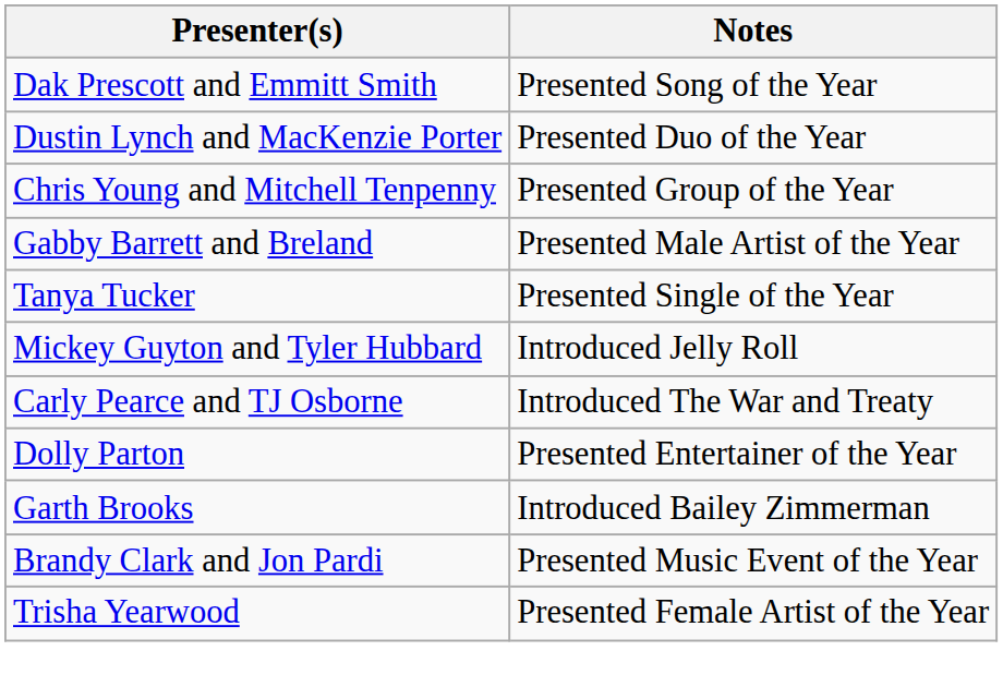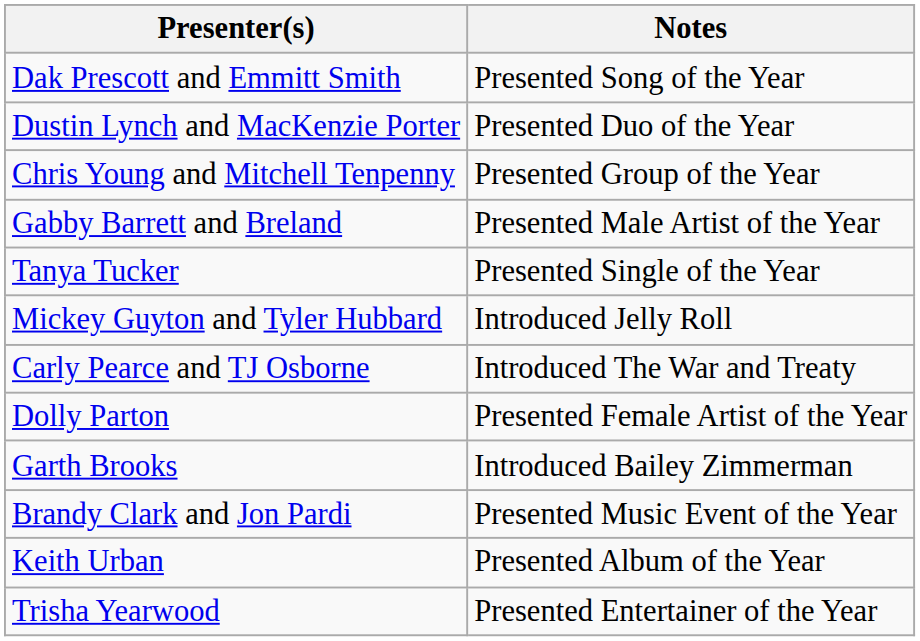 <table class="wikitable">
 <tr>
 <th>Presenter(s)</th>
 <th>Notes</th>
 </tr>
 <tr>
 <td><a href='#'>Dak Prescott</a> and  <a href='#'>Emmitt Smith</a></td>
 <td>Presented Song of the Year</td>
 </tr>
 <tr>
 <td><a href='#'>Dustin Lynch</a> and <a href='#'>MacKenzie Porter</a></td>
 <td>Presented Duo of the Year</td>
 </tr>
 <tr>
 <td><a href='#'>Chris Young</a> and <a href='#'>Mitchell Tenpenny</a></td>
 <td>Presented Group of the Year</td>
 </tr>
 <tr>
 <td><a href='#'>Gabby Barrett</a> and <a href='#'>Breland</a></td>
 <td>Presented Male Artist of the Year</td>
 </tr>
 <tr>
 <td><a href='#'>Tanya Tucker</a></td>
 <td>Presented Single of the Year</td>
 </tr>
 <tr>
 <td><a href='#'>Mickey Guyton</a> and <a href='#'>Tyler Hubbard</a></td>
 <td>Introduced Jelly Roll</td>
 </tr>
 <tr>
 <td><a href='#'>Carly Pearce</a> and <a href='#'>TJ Osborne</a></td>
 <td>Introduced The War and Treaty</td>
 </tr>
 <tr>
 <td><a href='#'>Dolly Parton</a></td>
-<td>Presented Entertainer of the Year</td>
+<td>Presented Female Artist of the Year</td>
 </tr>
 <tr>
 <td><a href='#'>Garth Brooks</a></td>
 <td>Introduced Bailey Zimmerman</td>
 </tr>
 <tr>
 <td><a href='#'>Brandy Clark</a> and <a href='#'>Jon Pardi</a></td>
 <td>Presented Music Event of the Year</td>
 </tr>
 <tr>
+<td><a href='#'>Keith Urban</a></td>
+<td>Presented Album of the Year</td>
+</tr>
+<tr>
 <td><a href='#'>Trisha Yearwood</a></td>
-<td>Presented Female Artist of the Year</td>
+<td>Presented Entertainer of the Year</td>
 </tr>
 </table>
